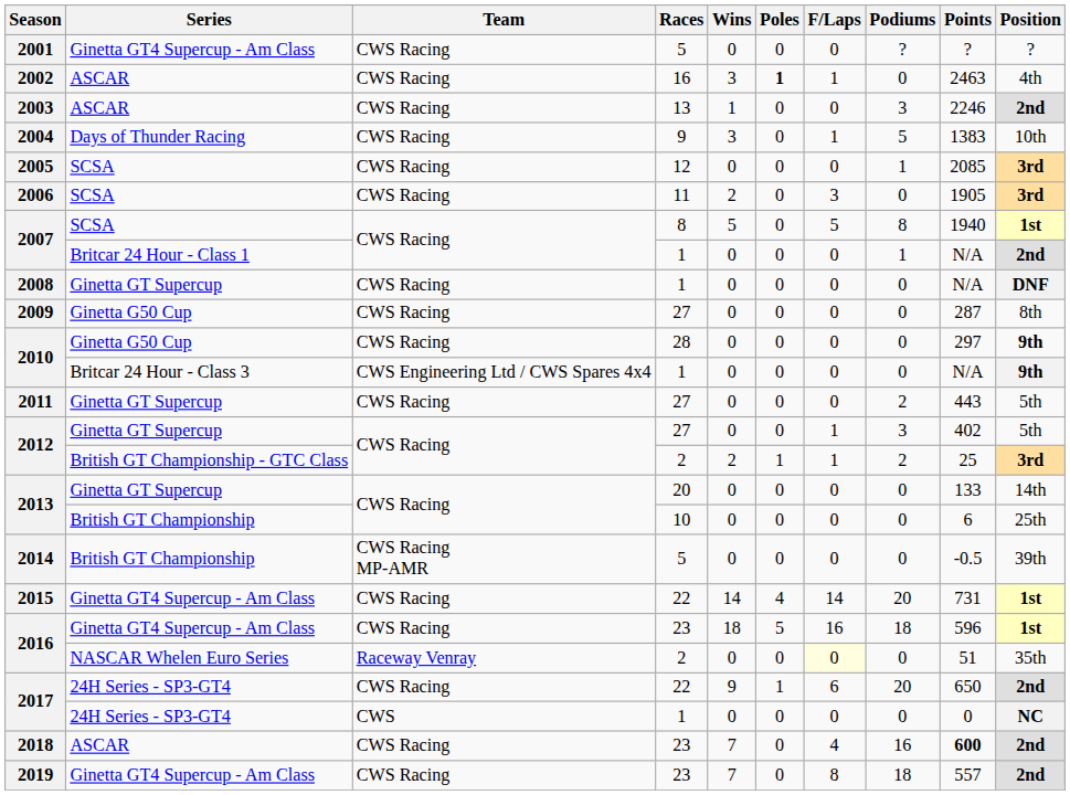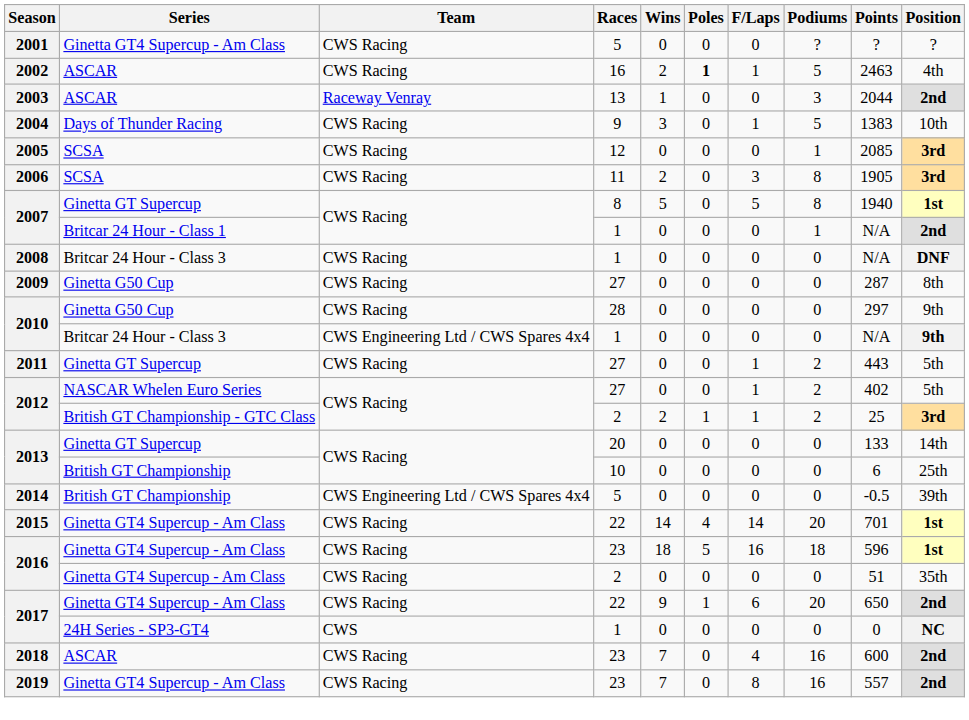 <table class="wikitable" style="font-size: 90%; text-align:center">
 <tr>
 <th>Season</th>
 <th>Series</th>
 <th>Team</th>
 <th>Races</th>
 <th>Wins</th>
 <th>Poles</th>
 <th>F/Laps</th>
 <th>Podiums</th>
 <th>Points</th>
 <th>Position</th>
 </tr>
 <tr>
 <th>2001</th>
 <td align=left><a href='#'>Ginetta GT4 Supercup - Am Class</a></td>
 <td align=left>CWS Racing</td>
 <td>5</td>
 <td>0</td>
 <td>0</td>
 <td>0</td>
 <td>?</td>
 <td>?</td>
 <td>?</td>
 </tr>
 <tr>
 <th>2002</th>
 <td align=left><a href='#'>ASCAR</a></td>
 <td align=left>CWS Racing</td>
 <td>16</td>
-<td>3</td>
+<td>2</td>
 <td><strong>1</strong></td>
 <td>1</td>
-<td>0</td>
+<td>5</td>
 <td>2463</td>
 <td>4th</td>
 </tr>
 <tr>
 <th>2003</th>
 <td align=left><a href='#'>ASCAR</a></td>
-<td align=left>CWS Racing</td>
+<td align=left><a href='#'>Raceway Venray</a></td>
 <td>13</td>
 <td>1</td>
 <td>0</td>
 <td>0</td>
 <td>3</td>
-<td>2246</td>
+<td>2044</td>
 <th style="background: #dfdfdf">2nd</th>
 </tr>
 <tr>
 <th>2004</th>
 <td align=left><a href='#'>Days of Thunder Racing</a></td>
 <td align=left>CWS Racing</td>
 <td>9</td>
 <td>3</td>
 <td>0</td>
 <td>1</td>
 <td>5</td>
 <td>1383</td>
 <td>10th</td>
 </tr>
 <tr>
 <th>2005</th>
 <td align=left><a href='#'>SCSA</a></td>
 <td align=left>CWS Racing</td>
 <td>12</td>
 <td>0</td>
 <td>0</td>
 <td>0</td>
 <td>1</td>
 <td>2085</td>
 <th style="background: #ffdf9f">3rd</th>
 </tr>
 <tr>
 <th>2006</th>
 <td align=left><a href='#'>SCSA</a></td>
 <td align=left>CWS Racing</td>
 <td>11</td>
 <td>2</td>
 <td>0</td>
 <td>3</td>
-<td>0</td>
+<td>8</td>
 <td>1905</td>
 <th style="background: #ffdf9f">3rd</th>
 </tr>
 <tr>
 <th rowspan=2>2007</th>
-<td align=left><a href='#'>SCSA</a></td>
+<td align=left><a href='#'>Ginetta GT Supercup</a></td>
 <td rowspan=2 align=left>CWS Racing</td>
 <td>8</td>
 <td>5</td>
 <td>0</td>
 <td>5</td>
 <td>8</td>
 <td>1940</td>
 <th style="background: #ffffbf">1st</th>
 </tr>
 <tr>
 <td align=left><a href='#'>Britcar 24 Hour - Class 1</a></td>
 <td>1</td>
 <td>0</td>
 <td>0</td>
 <td>0</td>
 <td>1</td>
 <td>N/A</td>
 <th style="background: #dfdfdf">2nd</th>
 </tr>
 <tr>
 <th>2008</th>
-<td align=left><a href='#'>Ginetta GT Supercup</a></td>
+<td align=left>Britcar 24 Hour - Class 3</td>
 <td align=left>CWS Racing</td>
 <td>1</td>
 <td>0</td>
 <td>0</td>
 <td>0</td>
 <td>0</td>
 <td>N/A</td>
 <th>DNF</th>
 </tr>
 <tr>
 <th>2009</th>
 <td align=left><a href='#'>Ginetta G50 Cup</a></td>
 <td align=left>CWS Racing</td>
 <td>27</td>
 <td>0</td>
 <td>0</td>
 <td>0</td>
 <td>0</td>
 <td>287</td>
 <td>8th</td>
 </tr>
 <tr>
 <th rowspan=2>2010</th>
 <td align=left><a href='#'>Ginetta G50 Cup</a></td>
 <td align=left>CWS Racing</td>
 <td>28</td>
 <td>0</td>
 <td>0</td>
 <td>0</td>
 <td>0</td>
 <td>297</td>
-<td><strong>9th</strong></td>
+<td>9th</td>
 </tr>
 <tr>
 <td align=left>Britcar 24 Hour - Class 3</td>
 <td align=left>CWS Engineering Ltd / CWS Spares 4x4</td>
 <td>1</td>
 <td>0</td>
 <td>0</td>
 <td>0</td>
 <td>0</td>
 <td>N/A</td>
 <th>9th</th>
 </tr>
 <tr>
 <th>2011</th>
 <td align=left><a href='#'>Ginetta GT Supercup</a></td>
 <td align=left>CWS Racing</td>
 <td>27</td>
 <td>0</td>
 <td>0</td>
-<td>0</td>
+<td>1</td>
 <td>2</td>
 <td>443</td>
 <td>5th</td>
 </tr>
 <tr>
 <th rowspan=2>2012</th>
-<td align=left><a href='#'>Ginetta GT Supercup</a></td>
+<td align=left><a href='#'>NASCAR Whelen Euro Series</a></td>
 <td rowspan=2 align=left>CWS Racing</td>
 <td>27</td>
 <td>0</td>
 <td>0</td>
 <td>1</td>
-<td>3</td>
+<td>2</td>
 <td>402</td>
 <td>5th</td>
 </tr>
 <tr>
 <td align=left><a href='#'>British GT Championship - GTC Class</a></td>
 <td>2</td>
 <td>2</td>
 <td>1</td>
 <td>1</td>
 <td>2</td>
 <td>25</td>
 <th style="background: #ffdf9f">3rd</th>
 </tr>
 <tr>
 <th rowspan=2>2013</th>
 <td align=left><a href='#'>Ginetta GT Supercup</a></td>
 <td rowspan=2 align=left>CWS Racing</td>
 <td>20</td>
 <td>0</td>
 <td>0</td>
 <td>0</td>
 <td>0</td>
 <td>133</td>
 <td>14th</td>
 </tr>
 <tr>
 <td align=left><a href='#'>British GT Championship</a></td>
 <td>10</td>
 <td>0</td>
 <td>0</td>
 <td>0</td>
 <td>0</td>
 <td>6</td>
 <td>25th</td>
 </tr>
 <tr>
 <th>2014</th>
 <td align=left><a href='#'>British GT Championship</a></td>
-<td align=left>CWS Racing<br>MP-AMR</td>
+<td align=left>CWS Engineering Ltd / CWS Spares 4x4</td>
 <td>5</td>
 <td>0</td>
 <td>0</td>
 <td>0</td>
 <td>0</td>
 <td>-0.5</td>
 <td>39th</td>
 </tr>
 <tr>
 <th>2015</th>
 <td align=left><a href='#'>Ginetta GT4 Supercup - Am Class</a></td>
 <td align=left>CWS Racing</td>
 <td>22</td>
 <td>14</td>
 <td>4</td>
 <td>14</td>
 <td>20</td>
-<td>731</td>
+<td>701</td>
 <th style="background: #ffffbf">1st</th>
 </tr>
 <tr>
 <th rowspan=2>2016</th>
 <td align=left><a href='#'>Ginetta GT4 Supercup - Am Class</a></td>
 <td align=left>CWS Racing</td>
 <td>23</td>
 <td>18</td>
 <td>5</td>
 <td>16</td>
 <td>18</td>
 <td>596</td>
 <th style="background: #ffffbf">1st</th>
 </tr>
 <tr>
-<td align=left><a href='#'>NASCAR Whelen Euro Series</a></td>
-<td align=left><a href='#'>Raceway Venray</a></td>
+<td align=left><a href='#'>Ginetta GT4 Supercup - Am Class</a></td>
+<td align=left>CWS Racing</td>
 <td>2</td>
 <td>0</td>
 <td>0</td>
-<td style="background: lightyellow;">0</td>
+<td>0</td>
 <td>0</td>
 <td>51</td>
 <td>35th</td>
 </tr>
 <tr>
 <th rowspan=2>2017</th>
-<td align=left><a href='#'>24H Series - SP3-GT4</a></td>
+<td align=left><a href='#'>Ginetta GT4 Supercup - Am Class</a></td>
 <td align=left>CWS Racing</td>
 <td>22</td>
 <td>9</td>
 <td>1</td>
 <td>6</td>
 <td>20</td>
 <td>650</td>
 <th style="background: #dfdfdf">2nd</th>
 </tr>
 <tr>
 <td align=left><a href='#'>24H Series - SP3-GT4</a></td>
 <td align=left>CWS</td>
 <td>1</td>
 <td>0</td>
 <td>0</td>
 <td>0</td>
 <td>0</td>
 <td>0</td>
 <th>NC</th>
 </tr>
 <tr>
 <th>2018</th>
 <td align=left><a href='#'>ASCAR</a></td>
 <td align=left>CWS Racing</td>
 <td>23</td>
 <td>7</td>
 <td>0</td>
 <td>4</td>
 <td>16</td>
-<td><strong>600</strong></td>
+<td>600</td>
 <th style="background: #dfdfdf">2nd</th>
 </tr>
 <tr>
 <th>2019</th>
 <td align=left><a href='#'>Ginetta GT4 Supercup - Am Class</a></td>
 <td align=left>CWS Racing</td>
 <td>23</td>
 <td>7</td>
 <td>0</td>
 <td>8</td>
-<td>18</td>
+<td>16</td>
 <td>557</td>
 <th style="background: #dfdfdf">2nd</th>
 </tr>
 </table>
